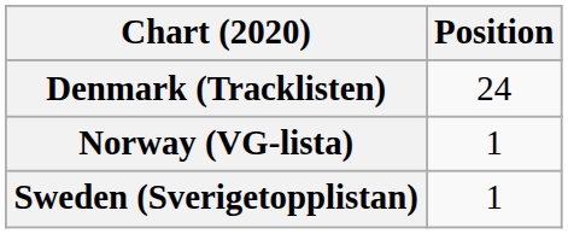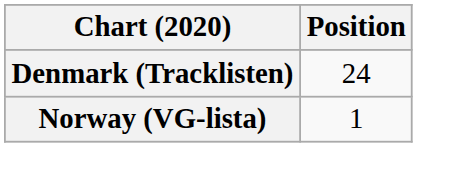 <table class="wikitable sortable plainrowheaders" style="text-align:center">
 <tr>
 <th scope="col">Chart (2020)</th>
 <th scope="col">Position</th>
 </tr>
 <tr>
 <th scope="row">Denmark (Tracklisten)</th>
 <td>24</td>
 </tr>
 <tr>
 <th scope="row">Norway (VG-lista)</th>
 <td>1</td>
 </tr>
-<tr>
-<th scope="row">Sweden (Sverigetopplistan)</th>
-<td>1</td>
-</tr>
 </table>
